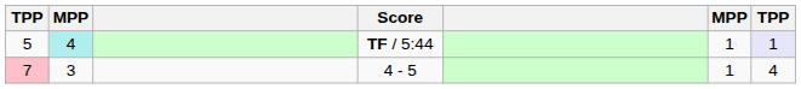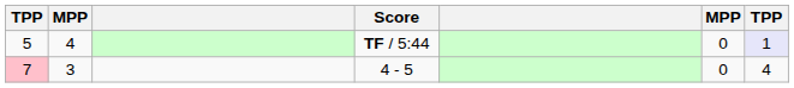 <table class="wikitable" style="text-align: center;" |>
 <tr>
 <th width="35">TPP</th>
 <th width="35">MPP</th>
 <th width="250"></th>
 <th width="75">Score</th>
 <th width="250"></th>
 <th width="35">MPP</th>
 <th width="35">TPP</th>
 </tr>
 <tr>
 <td>5</td>
-<td style="background: paleturquoise;">4</td>
+<td>4</td>
 <td style="text-align:left;" bgcolor="ccffcc"></td>
 <td><strong>TF</strong> / 5:44</td>
 <td style="text-align:left;" bgcolor="ccffcc"><strong></strong></td>
-<td>1</td>
+<td>0</td>
 <td style="background: lavender;">1</td>
 </tr>
 <tr>
 <td bgcolor=pink>7</td>
 <td>3</td>
 <td style="text-align:left;"></td>
 <td>4 - 5</td>
 <td style="text-align:left;" bgcolor="ccffcc"><strong></strong></td>
-<td>1</td>
+<td>0</td>
 <td>4</td>
 </tr>
 </table>
